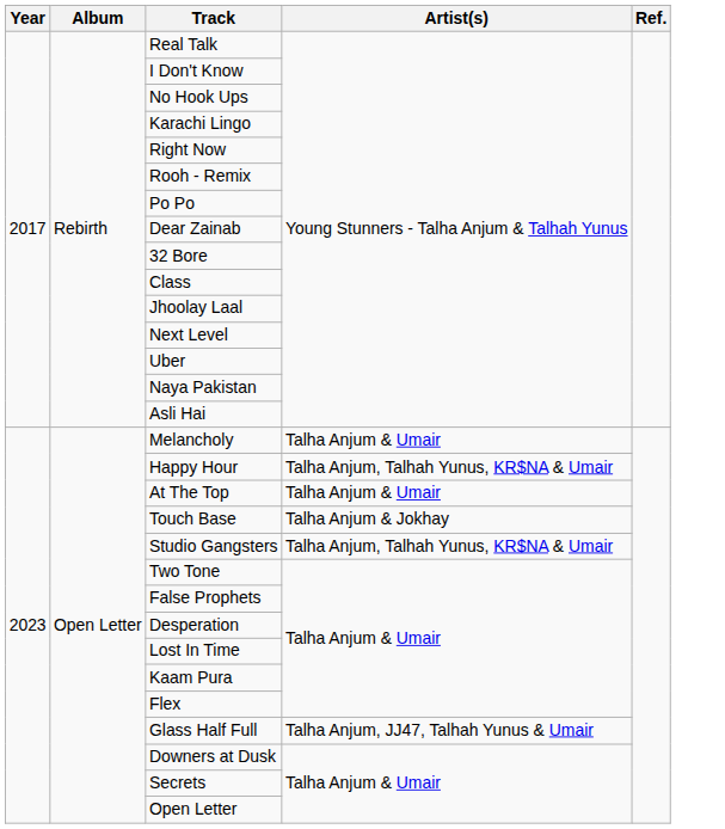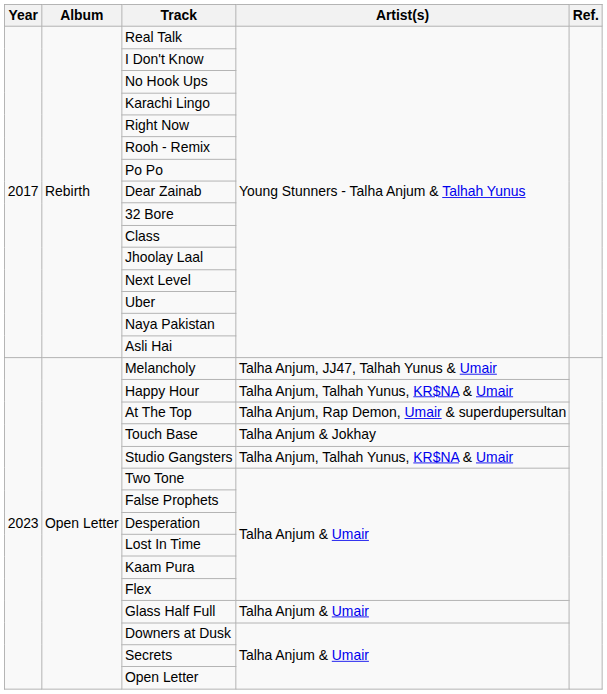 <table class="wikitable">
 <tr>
 <th>Year</th>
 <th>Album</th>
 <th>Track</th>
 <th>Artist(s)</th>
 <th>Ref.</th>
 </tr>
 <tr>
 <td rowspan="15">2017</td>
 <td rowspan="15">Rebirth</td>
 <td>Real Talk</td>
 <td rowspan="15">Young Stunners - Talha Anjum & <a href='#'>Talhah Yunus</a></td>
 <td rowspan="15"></td>
 </tr>
 <tr>
 <td>I Don't Know</td>
 </tr>
 <tr>
 <td>No Hook Ups</td>
 </tr>
 <tr>
 <td>Karachi Lingo</td>
 </tr>
 <tr>
 <td>Right Now</td>
 </tr>
 <tr>
 <td>Rooh - Remix</td>
 </tr>
 <tr>
 <td>Po Po</td>
 </tr>
 <tr>
 <td>Dear Zainab</td>
 </tr>
 <tr>
 <td>32 Bore</td>
 </tr>
 <tr>
 <td>Class</td>
 </tr>
 <tr>
 <td>Jhoolay Laal</td>
 </tr>
 <tr>
 <td>Next Level</td>
 </tr>
 <tr>
 <td>Uber</td>
 </tr>
 <tr>
 <td>Naya Pakistan</td>
 </tr>
 <tr>
 <td>Asli Hai</td>
 </tr>
 <tr>
 <td rowspan="15">2023</td>
 <td rowspan="15">Open Letter</td>
 <td>Melancholy</td>
-<td>Talha Anjum & <a href='#'>Umair</a></td>
+<td>Talha Anjum, JJ47, Talhah Yunus & <a href='#'>Umair</a></td>
 <td rowspan="15"></td>
 </tr>
 <tr>
 <td>Happy Hour</td>
 <td>Talha Anjum, Talhah Yunus, <a href='#'>KR$NA</a> & <a href='#'>Umair</a></td>
 </tr>
 <tr>
 <td>At The Top</td>
-<td>Talha Anjum & <a href='#'>Umair</a></td>
+<td>Talha Anjum, Rap Demon, <a href='#'>Umair</a>  & superdupersultan</td>
 </tr>
 <tr>
 <td>Touch Base</td>
 <td>Talha Anjum & Jokhay</td>
 </tr>
 <tr>
 <td>Studio Gangsters</td>
 <td>Talha Anjum, Talhah Yunus, <a href='#'>KR$NA</a> & <a href='#'>Umair</a></td>
 </tr>
 <tr>
 <td>Two Tone</td>
 <td rowspan="6">Talha Anjum & <a href='#'>Umair</a></td>
 </tr>
 <tr>
 <td>False Prophets</td>
 </tr>
 <tr>
 <td>Desperation</td>
 </tr>
 <tr>
 <td>Lost In Time</td>
 </tr>
 <tr>
 <td>Kaam Pura</td>
 </tr>
 <tr>
 <td>Flex</td>
 </tr>
 <tr>
 <td>Glass Half Full</td>
-<td>Talha Anjum, JJ47, Talhah Yunus & <a href='#'>Umair</a></td>
+<td>Talha Anjum & <a href='#'>Umair</a></td>
 </tr>
 <tr>
 <td>Downers at Dusk</td>
 <td rowspan="3">Talha Anjum & <a href='#'>Umair</a></td>
 </tr>
 <tr>
 <td>Secrets</td>
 </tr>
 <tr>
 <td>Open Letter</td>
 </tr>
 </table>
